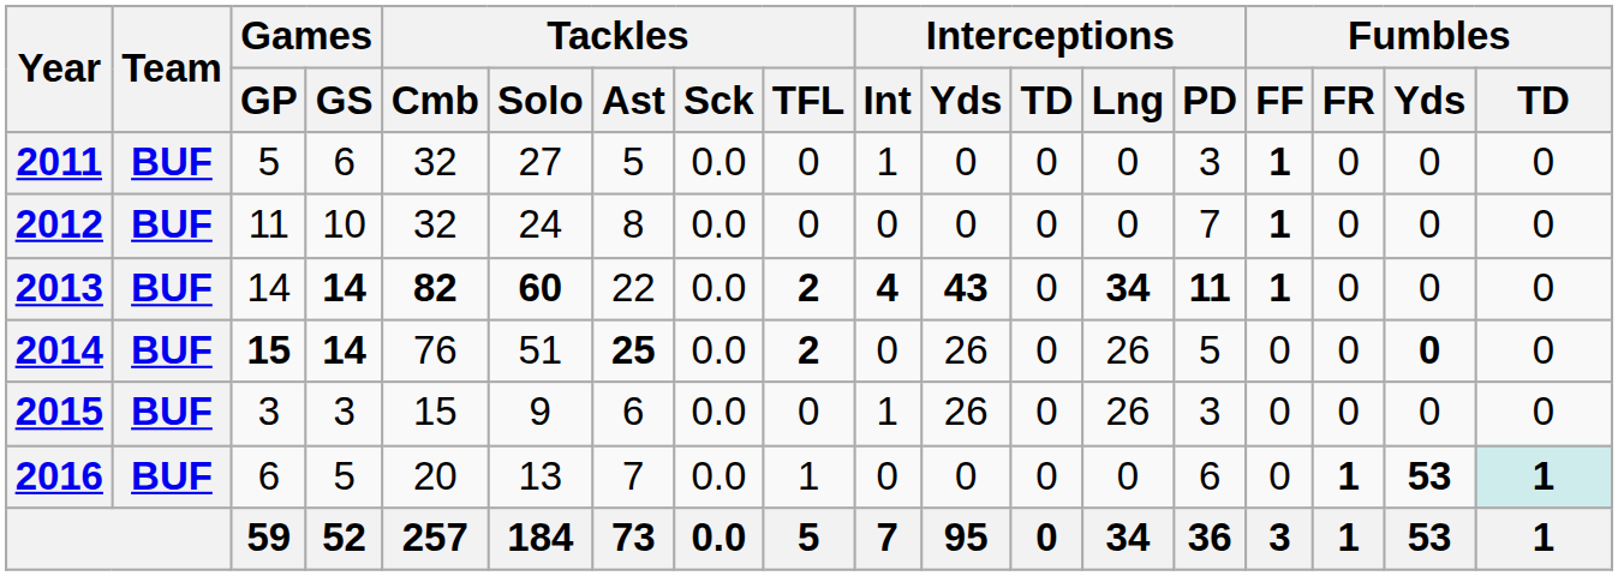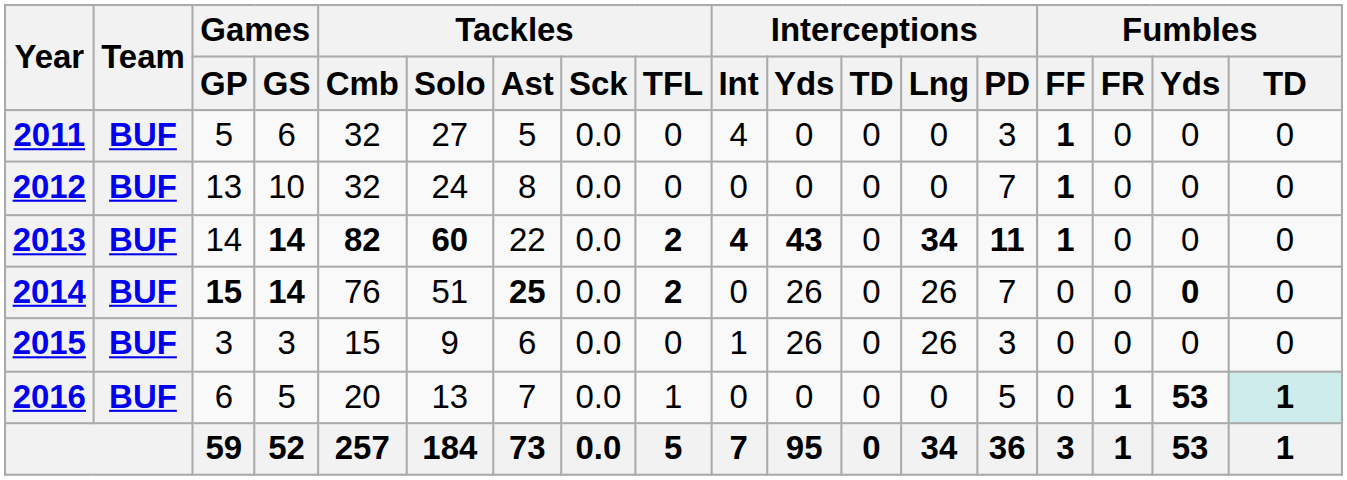 <table class="wikitable" style="text-align:center">
 <tr>
 <th rowspan="2">Year</th>
 <th rowspan="2">Team</th>
 <th colspan="2">Games</th>
 <th colspan="5">Tackles</th>
 <th colspan="5">Interceptions</th>
 <th colspan="4">Fumbles</th>
 </tr>
 <tr>
 <th>GP</th>
 <th>GS</th>
 <th>Cmb</th>
 <th>Solo</th>
 <th>Ast</th>
 <th>Sck</th>
 <th>TFL</th>
 <th>Int</th>
 <th>Yds</th>
 <th>TD</th>
 <th>Lng</th>
 <th>PD</th>
 <th>FF</th>
 <th>FR</th>
 <th>Yds</th>
 <th>TD</th>
 </tr>
 <tr>
 <th><a href='#'>2011</a></th>
 <th><a href='#'>BUF</a></th>
 <td>5</td>
 <td>6</td>
 <td>32</td>
 <td>27</td>
 <td>5</td>
 <td>0.0</td>
 <td>0</td>
-<td>1</td>
+<td>4</td>
 <td>0</td>
 <td>0</td>
 <td>0</td>
 <td>3</td>
 <td><strong>1</strong></td>
 <td>0</td>
 <td>0</td>
 <td>0</td>
 </tr>
 <tr>
 <th><a href='#'>2012</a></th>
 <th><a href='#'>BUF</a></th>
-<td>11</td>
+<td>13</td>
 <td>10</td>
 <td>32</td>
 <td>24</td>
 <td>8</td>
 <td>0.0</td>
 <td>0</td>
 <td>0</td>
 <td>0</td>
 <td>0</td>
 <td>0</td>
 <td>7</td>
 <td><strong>1</strong></td>
 <td>0</td>
 <td>0</td>
 <td>0</td>
 </tr>
 <tr>
 <th><a href='#'>2013</a></th>
 <th><a href='#'>BUF</a></th>
 <td>14</td>
 <td><strong>14</strong></td>
 <td><strong>82</strong></td>
 <td><strong>60</strong></td>
 <td>22</td>
 <td>0.0</td>
 <td><strong>2</strong></td>
 <td><strong>4</strong></td>
 <td><strong>43</strong></td>
 <td>0</td>
 <td><strong>34</strong></td>
 <td><strong>11</strong></td>
 <td><strong>1</strong></td>
 <td>0</td>
 <td>0</td>
 <td>0</td>
 </tr>
 <tr>
 <th><a href='#'>2014</a></th>
 <th><a href='#'>BUF</a></th>
 <td><strong>15</strong></td>
 <td><strong>14</strong></td>
 <td>76</td>
 <td>51</td>
 <td><strong>25</strong></td>
 <td>0.0</td>
 <td><strong>2</strong></td>
 <td>0</td>
 <td>26</td>
 <td>0</td>
 <td>26</td>
-<td>5</td>
+<td>7</td>
 <td>0</td>
 <td>0</td>
 <td><strong>0</strong></td>
 <td>0</td>
 </tr>
 <tr>
 <th><a href='#'>2015</a></th>
 <th><a href='#'>BUF</a></th>
 <td>3</td>
 <td>3</td>
 <td>15</td>
 <td>9</td>
 <td>6</td>
 <td>0.0</td>
 <td>0</td>
 <td>1</td>
 <td>26</td>
 <td>0</td>
 <td>26</td>
 <td>3</td>
 <td>0</td>
 <td>0</td>
 <td>0</td>
 <td>0</td>
 </tr>
 <tr>
 <th><a href='#'>2016</a></th>
 <th><a href='#'>BUF</a></th>
 <td>6</td>
 <td>5</td>
 <td>20</td>
 <td>13</td>
 <td>7</td>
 <td>0.0</td>
 <td>1</td>
 <td>0</td>
 <td>0</td>
 <td>0</td>
 <td>0</td>
-<td>6</td>
+<td>5</td>
 <td>0</td>
 <td><strong>1</strong></td>
 <td><strong>53</strong></td>
 <td style="background:#cfecec; width:3em;"><strong>1</strong></td>
 </tr>
 <tr>
 <th colspan="2"></th>
 <th>59</th>
 <th>52</th>
 <th>257</th>
 <th>184</th>
 <th>73</th>
 <th>0.0</th>
 <th>5</th>
 <th>7</th>
 <th>95</th>
 <th>0</th>
 <th>34</th>
 <th>36</th>
 <th>3</th>
 <th>1</th>
 <th>53</th>
 <th>1</th>
 </tr>
 </table>
